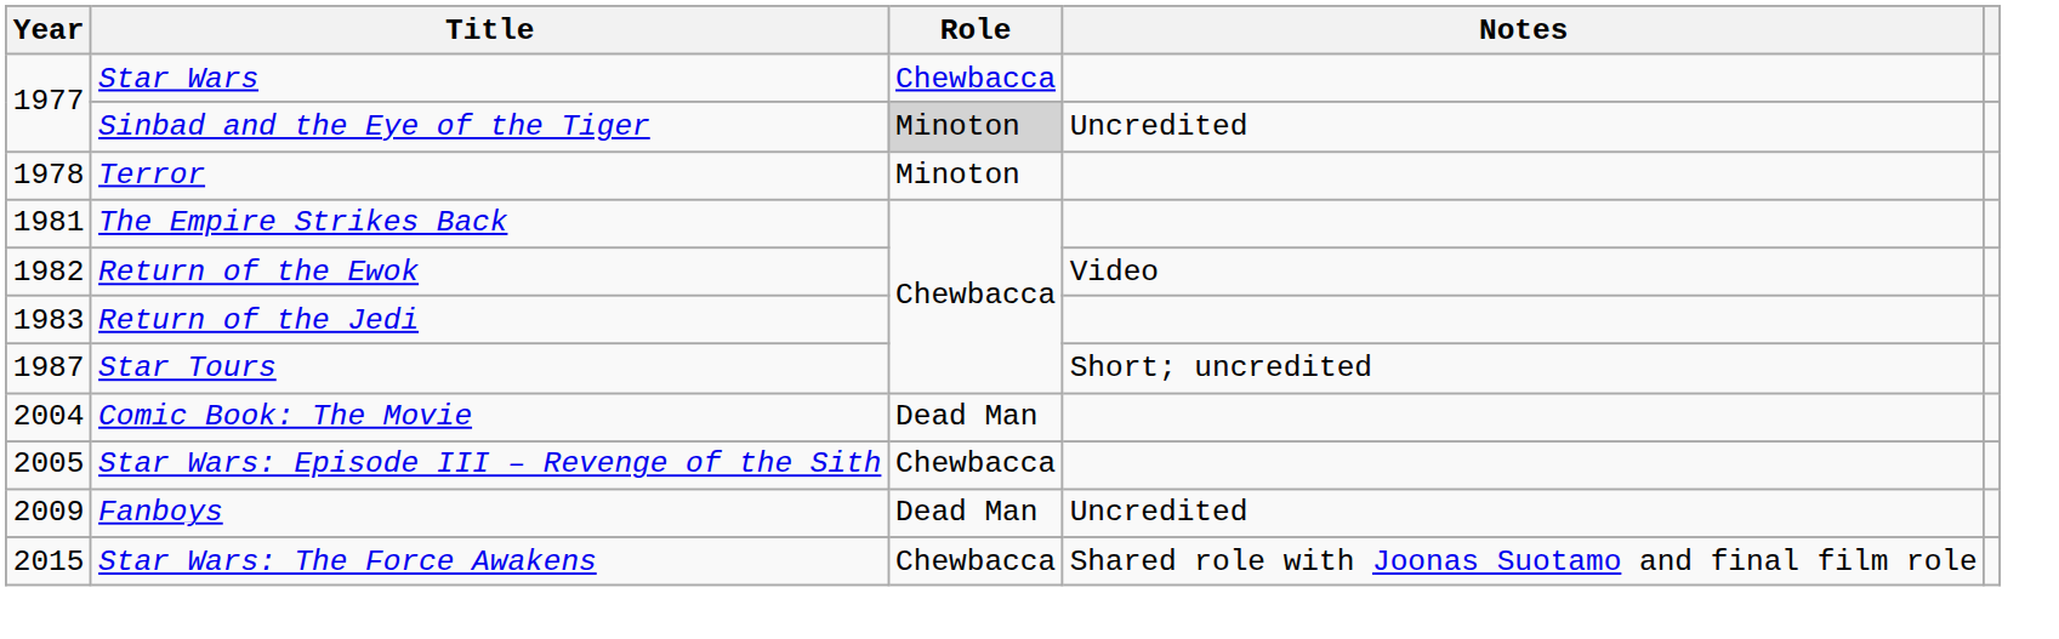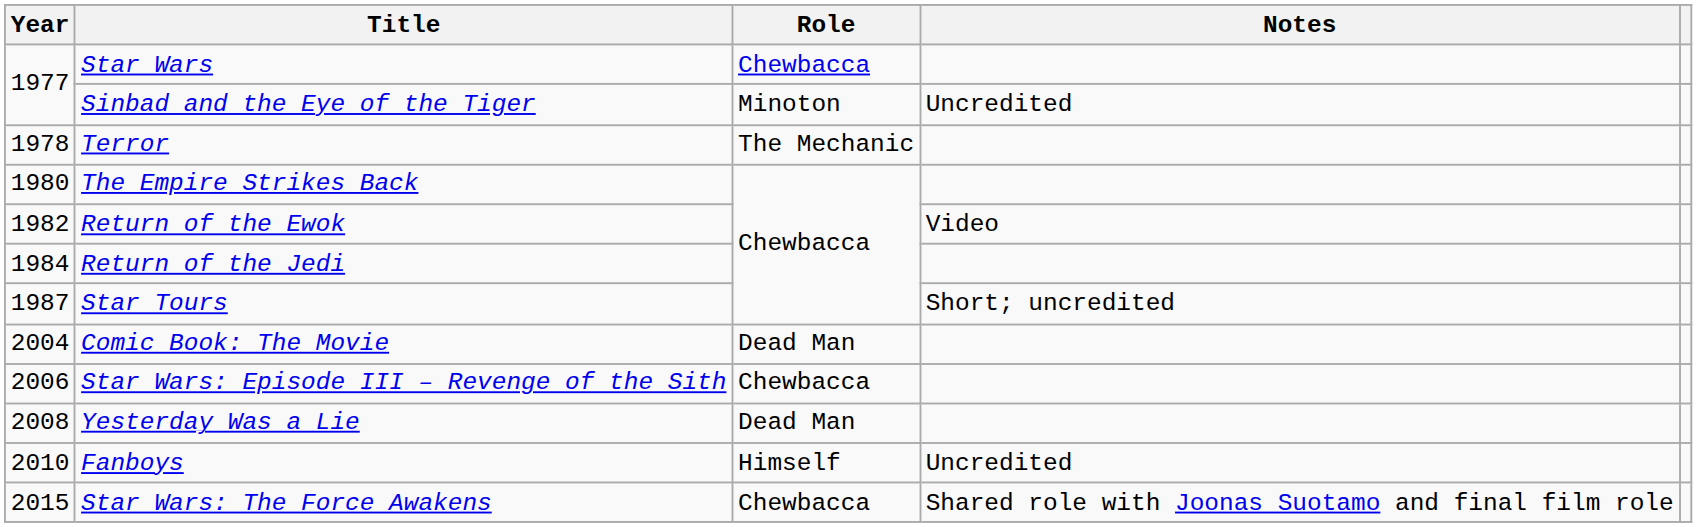 <table class="wikitable sortable">
 <tr>
 <th scope=col>Year</th>
 <th scope=col>Title</th>
 <th scope=col>Role</th>
 <th scope=col>Notes</th>
 <th scope=col class=unsortable></th>
 </tr>
 <tr>
 <td rowspan="2">1977</td>
 <td><em><a href='#'>Star Wars</a></em></td>
 <td><a href='#'>Chewbacca</a></td>
 <td></td>
 <td></td>
 </tr>
 <tr>
 <td><em><a href='#'>Sinbad and the Eye of the Tiger</a></em></td>
-<td style="background: lightgrey;">Minoton</td>
+<td>Minoton</td>
 <td>Uncredited</td>
 <td></td>
 </tr>
 <tr>
 <td>1978</td>
 <td><em><a href='#'>Terror</a></em></td>
-<td>Minoton</td>
+<td>The Mechanic</td>
 <td></td>
 <td></td>
 </tr>
 <tr>
-<td>1981</td>
+<td>1980</td>
 <td><em><a href='#'>The Empire Strikes Back</a></em></td>
 <td rowspan="4">Chewbacca</td>
 <td></td>
 <td></td>
 </tr>
 <tr>
 <td>1982</td>
 <td><em><a href='#'>Return of the Ewok</a></em></td>
 <td>Video</td>
 <td></td>
 </tr>
 <tr>
-<td>1983</td>
+<td>1984</td>
 <td><em><a href='#'>Return of the Jedi</a></em></td>
 <td></td>
 <td></td>
 </tr>
 <tr>
 <td>1987</td>
 <td><em><a href='#'>Star Tours</a></em></td>
 <td>Short; uncredited</td>
 <td></td>
 </tr>
 <tr>
 <td>2004</td>
 <td><em><a href='#'>Comic Book: The Movie</a></em></td>
 <td>Dead Man</td>
 <td></td>
 <td></td>
 </tr>
 <tr>
-<td>2005</td>
+<td>2006</td>
 <td><em><a href='#'>Star Wars: Episode III – Revenge of the Sith</a></em></td>
 <td>Chewbacca</td>
 <td></td>
 <td></td>
 </tr>
 <tr>
-<td>2009</td>
+<td>2008</td>
+<td><em><a href='#'>Yesterday Was a Lie</a></em></td>
+<td>Dead Man</td>
+<td></td>
+<td></td>
+</tr>
+<tr>
+<td>2010</td>
 <td><em><a href='#'>Fanboys</a></em></td>
-<td>Dead Man</td>
+<td>Himself</td>
 <td>Uncredited</td>
 <td></td>
 </tr>
 <tr>
 <td>2015</td>
 <td><em><a href='#'>Star Wars: The Force Awakens</a></em></td>
 <td>Chewbacca</td>
 <td>Shared role with <a href='#'>Joonas Suotamo</a> and final film role</td>
 <td></td>
 </tr>
 </table>
